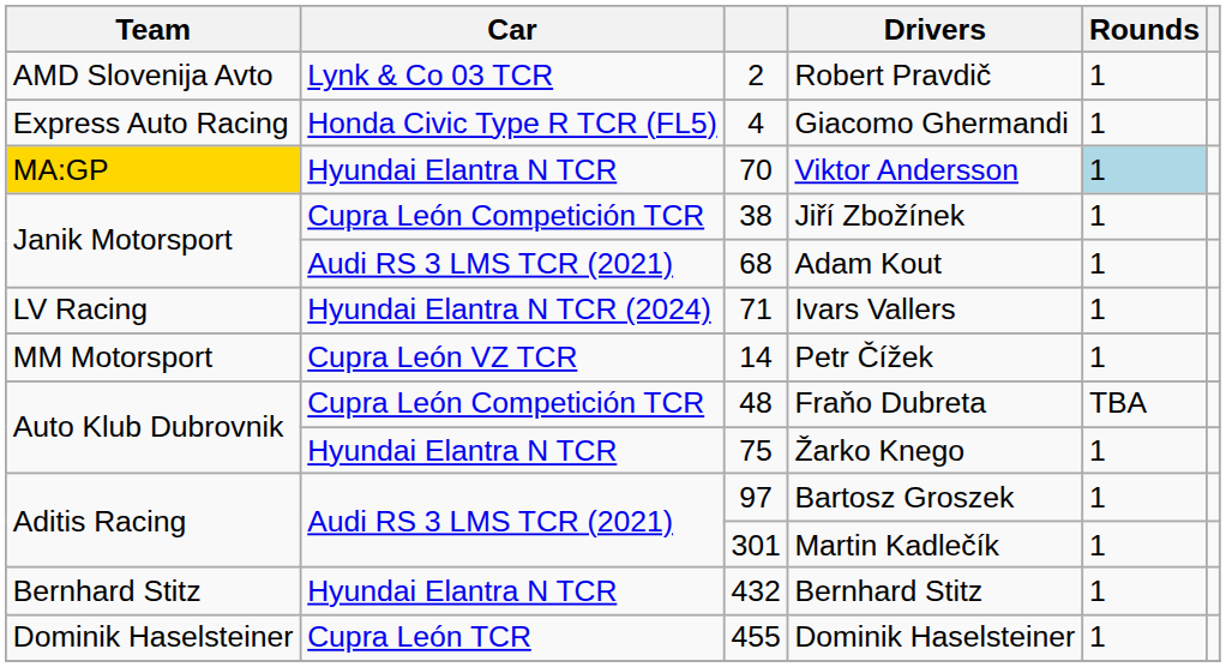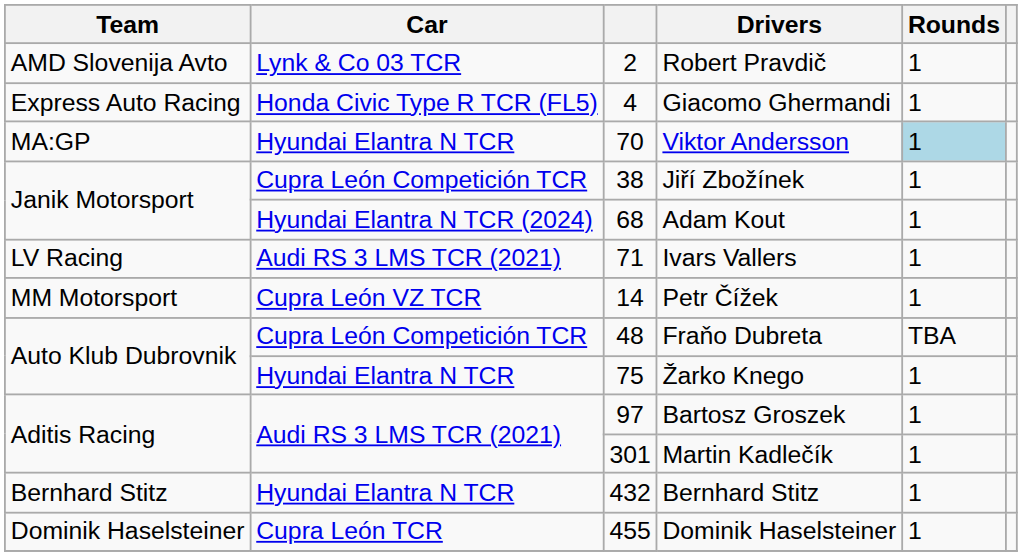 <table class="wikitable" style="font-size: 85%;">
 <tr>
 <th>Team</th>
 <th>Car</th>
 <th></th>
 <th>Drivers</th>
 <th>Rounds</th>
 <th></th>
 </tr>
 <tr>
 <td> AMD Slovenija Avto</td>
 <td><a href='#'>Lynk & Co 03 TCR</a></td>
 <td align="center">2</td>
 <td> Robert Pravdič</td>
 <td>1</td>
 <td></td>
 </tr>
 <tr>
 <td rowspan="1"> Express Auto Racing</td>
 <td><a href='#'>Honda Civic Type R TCR (FL5)</a></td>
 <td align="center">4</td>
 <td nowrap> Giacomo Ghermandi</td>
 <td>1</td>
 <td></td>
 </tr>
 <tr>
-<td style="background: gold;"> MA:GP</td>
+<td> MA:GP</td>
 <td><a href='#'>Hyundai Elantra N TCR</a></td>
 <td align="center">70</td>
 <td> <a href='#'>Viktor Andersson</a></td>
 <td style="background: lightblue;">1</td>
 <td></td>
 </tr>
 <tr>
 <td rowspan="2"> Janik Motorsport</td>
 <td><a href='#'>Cupra León Competición TCR</a></td>
 <td align="center">38</td>
 <td> Jiří Zbožínek</td>
 <td>1</td>
 <td></td>
 </tr>
 <tr>
-<td><a href='#'>Audi RS 3 LMS TCR (2021)</a></td>
+<td rowspan="1"><a href='#'>Hyundai Elantra N TCR (2024)</a></td>
 <td align="center">68</td>
 <td> Adam Kout</td>
 <td>1</td>
 <td></td>
 </tr>
 <tr>
 <td> LV Racing</td>
-<td rowspan="1"><a href='#'>Hyundai Elantra N TCR (2024)</a></td>
+<td><a href='#'>Audi RS 3 LMS TCR (2021)</a></td>
 <td align="center">71</td>
 <td> Ivars Vallers</td>
 <td>1</td>
 <td></td>
 </tr>
 <tr>
 <td> MM Motorsport</td>
 <td rowspan="1"><a href='#'>Cupra León VZ TCR</a></td>
 <td align="center">14</td>
 <td> Petr Čížek</td>
 <td>1</td>
 <td></td>
 </tr>
 <tr>
 <td rowspan="2"> Auto Klub Dubrovnik</td>
 <td><a href='#'>Cupra León Competición TCR</a></td>
 <td align="center">48</td>
 <td> Fraňo Dubreta</td>
 <td>TBA</td>
 <td></td>
 </tr>
 <tr>
 <td><a href='#'>Hyundai Elantra N TCR</a></td>
 <td align="center">75</td>
 <td> Žarko Knego</td>
 <td>1</td>
 <td></td>
 </tr>
 <tr>
 <td rowspan="2"> Aditis Racing</td>
 <td rowspan="2"><a href='#'>Audi RS 3 LMS TCR (2021)</a></td>
 <td align="center">97</td>
 <td> Bartosz Groszek</td>
 <td>1</td>
 <td></td>
 </tr>
 <tr>
 <td align="center">301</td>
 <td> Martin Kadlečík</td>
 <td>1</td>
 <td></td>
 </tr>
 <tr>
 <td> Bernhard Stitz</td>
 <td><a href='#'>Hyundai Elantra N TCR</a></td>
 <td align="center">432</td>
 <td> Bernhard Stitz</td>
 <td>1</td>
 <td></td>
 </tr>
 <tr>
 <td> Dominik Haselsteiner</td>
 <td><a href='#'>Cupra León TCR</a></td>
 <td align="center">455</td>
 <td> Dominik Haselsteiner</td>
 <td>1</td>
 <td></td>
 </tr>
 <tr>
 </tr>
 </table>
